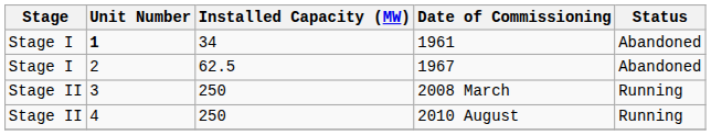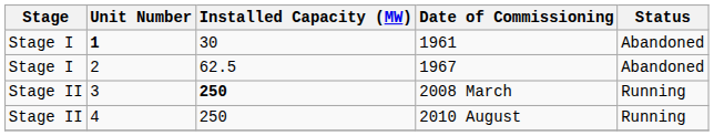 <table class="sortable wikitable">
 <tr>
 <th>Stage</th>
 <th>Unit Number</th>
 <th>Installed Capacity (<a href='#'>MW</a>)</th>
 <th>Date of Commissioning</th>
 <th>Status</th>
 </tr>
 <tr>
 <td>Stage I</td>
 <td><strong>1</strong></td>
-<td>34</td>
+<td>30</td>
 <td>1961</td>
 <td>Abandoned</td>
 </tr>
 <tr>
 <td>Stage I</td>
 <td>2</td>
 <td>62.5</td>
 <td>1967</td>
 <td>Abandoned</td>
 </tr>
 <tr>
 <td>Stage II</td>
 <td>3</td>
-<td>250</td>
+<td><strong>250</strong></td>
 <td>2008 March</td>
 <td>Running</td>
 </tr>
 <tr>
 <td>Stage II</td>
 <td>4</td>
 <td>250</td>
 <td>2010 August</td>
 <td>Running</td>
 </tr>
 <tr>
 </tr>
 </table>
